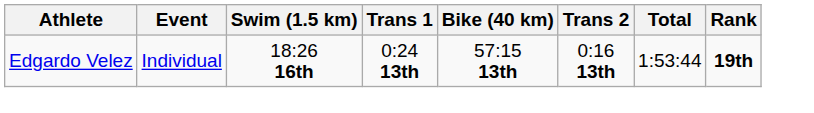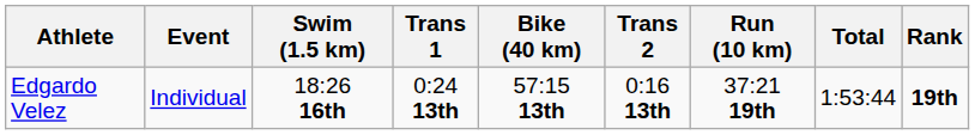 <table class="wikitable" style="font-size:90%">
 <tr>
 <th>Athlete</th>
 <th>Event</th>
 <th>Swim (1.5 km)</th>
 <th>Trans 1</th>
 <th>Bike (40 km)</th>
 <th>Trans 2</th>
+<th>Run (10 km)</th>
 <th>Total</th>
 <th>Rank</th>
 </tr>
 <tr>
 <td><a href='#'>Edgardo Velez</a></td>
 <td><a href='#'>Individual</a></td>
 <td align=center>18:26<br><strong>16th</strong></td>
 <td align=center>0:24<br><strong>13th</strong></td>
 <td align=center>57:15<br><strong>13th</strong></td>
 <td align=center>0:16<br><strong>13th</strong></td>
+<td align=center>37:21<br><strong>19th</strong></td>
 <td align=center>1:53:44</td>
 <td align=center><strong>19th</strong></td>
 </tr>
 </table>
